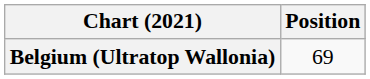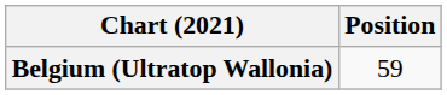 <table class="wikitable plainrowheaders" style="text-align:center">
 <tr>
 <th scope="col">Chart (2021)</th>
 <th scope="col">Position</th>
 </tr>
 <tr>
 <th scope="row">Belgium (Ultratop Wallonia)</th>
-<td>69</td>
+<td>59</td>
 </tr>
 </table>
